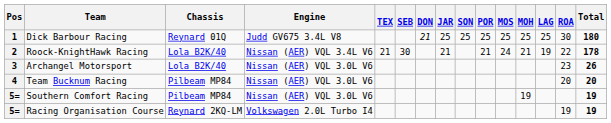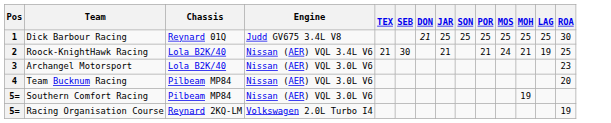 <table class="wikitable" style="font-size: 90%;">
 <tr>
 <th>Pos</th>
 <th>Team</th>
 <th>Chassis</th>
 <th>Engine</th>
 <th><br><a href='#'>TEX</a></th>
 <th><br><a href='#'>SEB</a></th>
 <th><br><a href='#'>DON</a></th>
 <th><br><a href='#'>JAR</a></th>
 <th><br><a href='#'>SON</a></th>
 <th><br><a href='#'>POR</a></th>
 <th><br><a href='#'>MOS</a></th>
 <th><br><a href='#'>MOH</a></th>
 <th><br><a href='#'>LAG</a></th>
 <th><br><a href='#'>ROA</a></th>
-<th>Total</th>
 </tr>
 <tr>
 <th>1</th>
 <td> Dick Barbour Racing</td>
 <td><a href='#'>Reynard</a> 01Q</td>
 <td><a href='#'>Judd</a> GV675 3.4L V8</td>
 <td></td>
 <td></td>
 <td align="center"><em>21</em></td>
 <td align="center">25</td>
 <td align="center">25</td>
 <td align="center">25</td>
 <td align="center">25</td>
 <td align="center">25</td>
 <td align="center">25</td>
 <td align="center">30</td>
-<td align="center"><strong>180</strong></td>
 </tr>
 <tr>
 <th>2</th>
 <td> Roock-KnightHawk Racing</td>
 <td><a href='#'>Lola B2K/40</a></td>
 <td><a href='#'>Nissan</a> (<a href='#'>AER</a>) VQL 3.4L V6</td>
 <td align="center">21</td>
 <td align="center">30</td>
 <td></td>
 <td align="center">21</td>
 <td></td>
 <td align="center">21</td>
 <td align="center">24</td>
 <td align="center">21</td>
 <td align="center">19</td>
-<td align="center">22</td>
-<td align="center"><strong>178</strong></td>
+<td align="center">25</td>
 </tr>
 <tr>
 <th>3</th>
 <td> Archangel Motorsport</td>
 <td><a href='#'>Lola B2K/40</a></td>
 <td><a href='#'>Nissan</a> (<a href='#'>AER</a>) VQL 3.0L V6</td>
 <td></td>
 <td></td>
 <td></td>
 <td></td>
 <td></td>
 <td></td>
 <td></td>
 <td></td>
 <td></td>
 <td align="center">23</td>
-<td align="center"><strong>26</strong></td>
 </tr>
 <tr>
 <th>4</th>
 <td> Team <a href='#'>Bucknum</a> Racing</td>
 <td><a href='#'>Pilbeam</a> MP84</td>
 <td><a href='#'>Nissan</a> (<a href='#'>AER</a>) VQL 3.0L V6</td>
 <td></td>
 <td></td>
 <td></td>
 <td></td>
 <td></td>
 <td></td>
 <td></td>
 <td></td>
 <td></td>
 <td align="center">20</td>
-<td align="center"><strong>20</strong></td>
 </tr>
 <tr>
 <th>5=</th>
 <td> Southern Comfort Racing</td>
 <td><a href='#'>Pilbeam</a> MP84</td>
 <td><a href='#'>Nissan</a> (<a href='#'>AER</a>) VQL 3.0L V6</td>
 <td></td>
 <td></td>
 <td></td>
 <td></td>
 <td></td>
 <td></td>
 <td></td>
 <td align="center">19</td>
 <td></td>
 <td></td>
-<td align="center"><strong>19</strong></td>
 </tr>
 <tr>
 <th>5=</th>
 <td> Racing Organisation Course</td>
 <td><a href='#'>Reynard</a> 2KQ-LM</td>
 <td><a href='#'>Volkswagen</a> 2.0L Turbo I4</td>
 <td></td>
 <td></td>
 <td></td>
 <td></td>
 <td></td>
 <td></td>
 <td></td>
 <td></td>
 <td></td>
 <td align="center">19</td>
-<td align="center"><strong>19</strong></td>
 </tr>
 </table>
